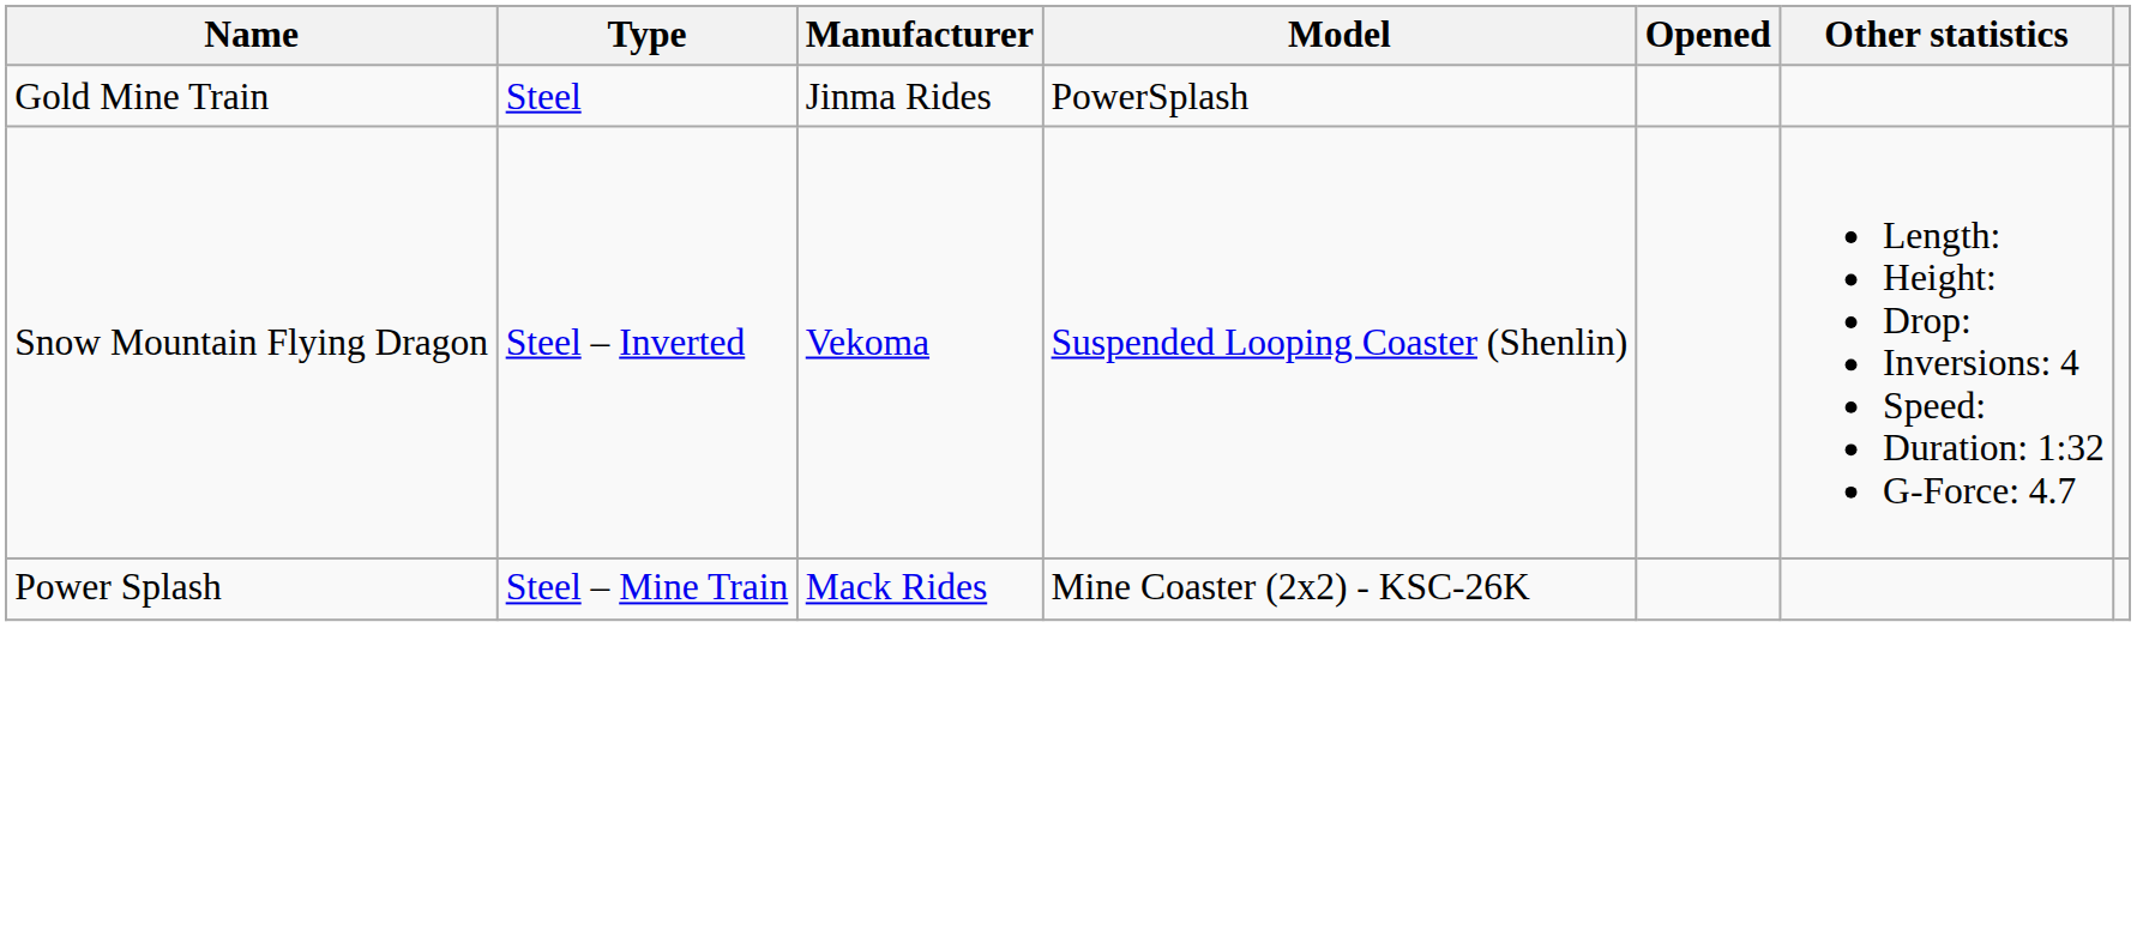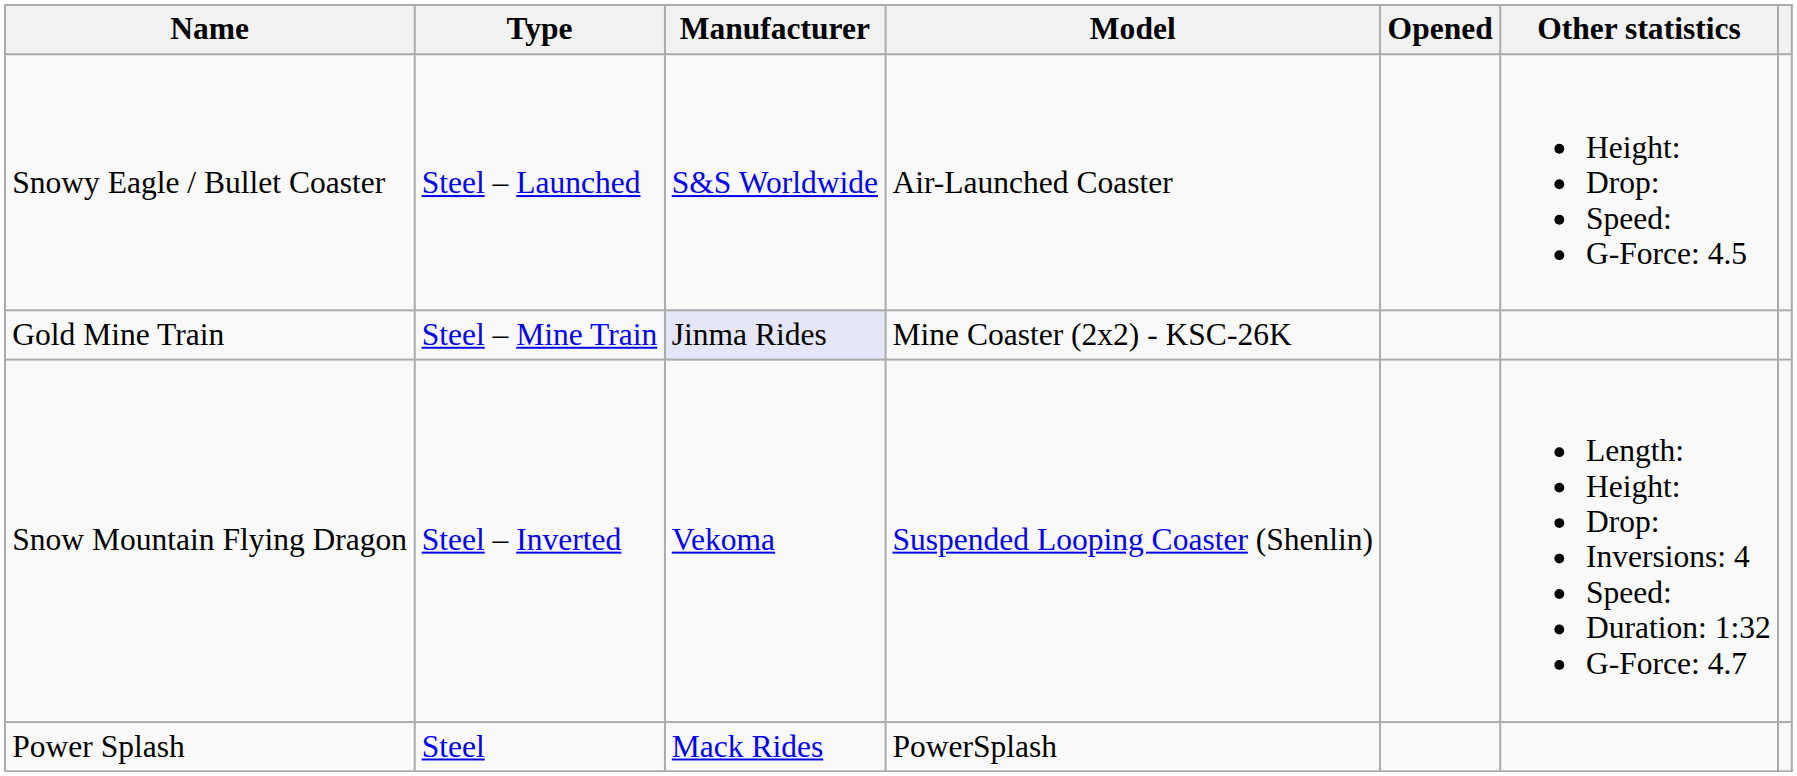 <table class="wikitable sortable">
 <tr>
 <th>Name</th>
 <th>Type</th>
 <th>Manufacturer</th>
 <th>Model</th>
 <th>Opened</th>
 <th class="unsortable">Other statistics</th>
 <th class="unsortable"></th>
 </tr>
 <tr>
+<td>Snowy Eagle / Bullet Coaster</td>
+<td><a href='#'>Steel</a> – <a href='#'>Launched</a></td>
+<td><a href='#'>S&S Worldwide</a></td>
+<td>Air-Launched Coaster</td>
+<td></td>
+<td><br><ul><li>Height: </li><li>Drop: </li><li>Speed: </li><li>G-Force: 4.5</li></ul></td>
+<td></td>
+</tr>
+<tr>
 <td>Gold Mine Train</td>
-<td><a href='#'>Steel</a></td>
-<td>Jinma Rides</td>
-<td>PowerSplash</td>
+<td><a href='#'>Steel</a> – <a href='#'>Mine Train</a></td>
+<td style="background: lavender;">Jinma Rides</td>
+<td>Mine Coaster (2x2) - KSC-26K</td>
 <td></td>
 <td></td>
 <td></td>
 </tr>
 <tr>
 <td>Snow Mountain Flying Dragon</td>
 <td><a href='#'>Steel</a> – <a href='#'>Inverted</a></td>
 <td><a href='#'>Vekoma</a></td>
 <td><a href='#'>Suspended Looping Coaster</a> (Shenlin)</td>
 <td></td>
 <td><br><ul><li>Length: </li><li>Height: </li><li>Drop: </li><li>Inversions: 4</li><li>Speed: </li><li>Duration: 1:32</li><li>G-Force: 4.7</li></ul></td>
 <td></td>
 </tr>
 <tr>
 <td>Power Splash</td>
-<td><a href='#'>Steel</a> – <a href='#'>Mine Train</a></td>
+<td><a href='#'>Steel</a></td>
 <td><a href='#'>Mack Rides</a></td>
-<td>Mine Coaster (2x2) - KSC-26K</td>
+<td>PowerSplash</td>
 <td></td>
 <td></td>
 <td></td>
 </tr>
 </table>
